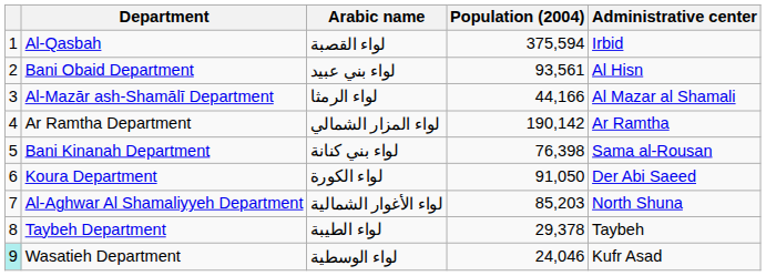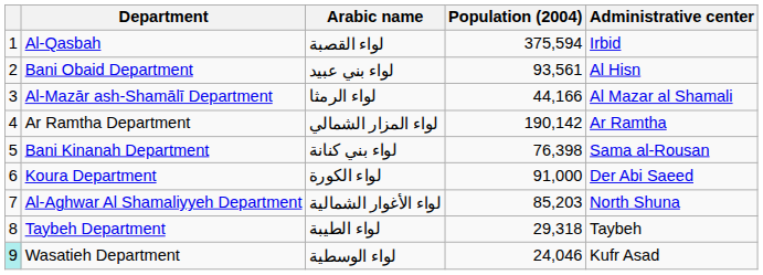 <table class="wikitable">
 <tr>
 <th></th>
 <th>Department</th>
 <th>Arabic name</th>
 <th>Population (2004)</th>
 <th>Administrative center</th>
 </tr>
 <tr>
 <td>1</td>
 <td><a href='#'>Al-Qasbah</a></td>
 <td>لواء القصبة</td>
 <td align="right">375,594</td>
 <td><a href='#'>Irbid</a></td>
 </tr>
 <tr>
 <td>2</td>
 <td><a href='#'>Bani Obaid Department</a></td>
 <td>لواء بني عبيد</td>
 <td align="right">93,561</td>
 <td><a href='#'>Al Hisn</a></td>
 </tr>
 <tr>
 <td>3</td>
 <td><a href='#'>Al-Mazār ash-Shamālī Department</a></td>
 <td>لواء الرمثا</td>
 <td align="right">44,166</td>
 <td><a href='#'>Al Mazar al Shamali</a></td>
 </tr>
 <tr>
 <td>4</td>
 <td>Ar Ramtha Department</td>
 <td>لواء المزار الشمالي</td>
 <td align="right">190,142</td>
 <td><a href='#'>Ar Ramtha</a></td>
 </tr>
 <tr>
 <td>5</td>
 <td><a href='#'>Bani Kinanah Department</a></td>
 <td>لواء بني كنانة</td>
 <td align="right">76,398</td>
 <td><a href='#'>Sama al-Rousan</a></td>
 </tr>
 <tr>
 <td>6</td>
 <td><a href='#'>Koura Department</a></td>
 <td>لواء الكورة</td>
-<td align="right">91,050</td>
+<td align="right">91,000</td>
 <td><a href='#'>Der Abi Saeed</a></td>
 </tr>
 <tr>
 <td>7</td>
 <td><a href='#'>Al-Aghwar Al Shamaliyyeh Department</a></td>
 <td>لواء الأغوار الشمالية</td>
 <td align="right">85,203</td>
 <td><a href='#'>North Shuna</a></td>
 </tr>
 <tr>
 <td>8</td>
 <td><a href='#'>Taybeh Department</a></td>
 <td>لواء الطيبة</td>
-<td align="right">29,378</td>
+<td align="right">29,318</td>
 <td>Taybeh</td>
 </tr>
 <tr>
 <td style="background: paleturquoise;">9</td>
 <td>Wasatieh Department</td>
 <td>لواء الوسطية</td>
 <td align="right">24,046</td>
 <td>Kufr Asad</td>
 </tr>
 </table>
